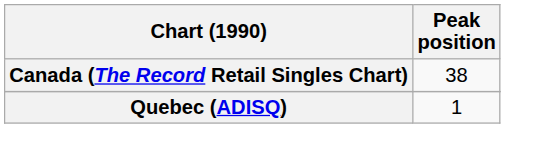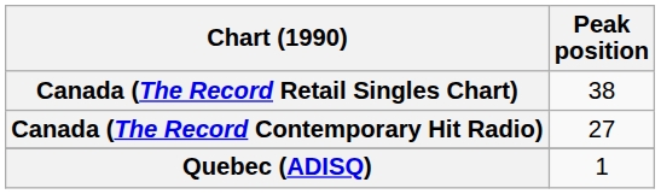 <table class="wikitable sortable plainrowheaders" style="text-align:center">
 <tr>
 <th scope="col">Chart (1990)</th>
 <th scope="col">Peak<br>position</th>
 </tr>
 <tr>
 <th scope="row">Canada (<em><a href='#'>The Record</a></em> Retail Singles Chart)</th>
 <td>38</td>
+</tr>
+<tr>
+<th scope="row">Canada (<em><a href='#'>The Record</a></em> Contemporary Hit Radio)</th>
+<td>27</td>
 </tr>
 <tr>
 </tr>
 <tr>
 </tr>
 <tr>
 </tr>
 <tr>
 <th scope="row">Quebec (<a href='#'>ADISQ</a>)</th>
 <td>1</td>
 </tr>
 </table>
